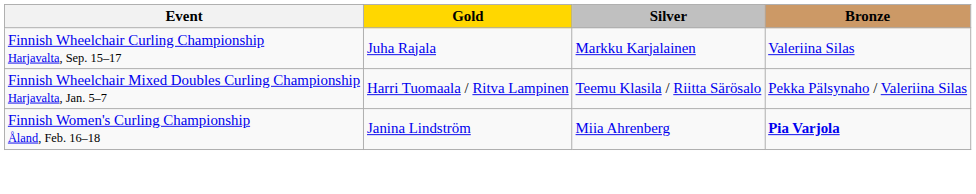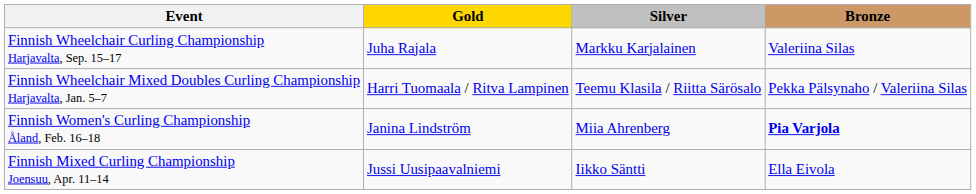 <table class="wikitable">
 <tr>
 <th>Event</th>
 <th style="background:gold">Gold</th>
 <th style="background:silver">Silver</th>
 <th style="background:#cc9966">Bronze</th>
 </tr>
 <tr>
 <td><a href='#'>Finnish Wheelchair Curling Championship</a> <br> <small><a href='#'>Harjavalta</a>, Sep. 15–17</small></td>
 <td><a href='#'>Juha Rajala</a></td>
 <td><a href='#'>Markku Karjalainen</a></td>
 <td><a href='#'>Valeriina Silas</a></td>
 </tr>
 <tr>
 <td><a href='#'>Finnish Wheelchair Mixed Doubles Curling Championship</a> <br> <small><a href='#'>Harjavalta</a>, Jan. 5–7</small></td>
 <td><a href='#'>Harri Tuomaala</a> / <a href='#'>Ritva Lampinen</a></td>
 <td><a href='#'>Teemu Klasila</a> / <a href='#'>Riitta Särösalo</a></td>
 <td><a href='#'>Pekka Pälsynaho</a> / <a href='#'>Valeriina Silas</a></td>
 </tr>
 <tr>
 <td><a href='#'>Finnish Women's Curling Championship</a> <br> <small><a href='#'>Åland</a>, Feb. 16–18</small></td>
 <td><a href='#'>Janina Lindström</a></td>
 <td><a href='#'>Miia Ahrenberg</a></td>
 <td><strong><a href='#'>Pia Varjola</a></strong></td>
 </tr>
+<tr>
+<td><a href='#'>Finnish Mixed Curling Championship</a> <br> <small><a href='#'>Joensuu</a>, Apr. 11–14</small></td>
+<td><a href='#'>Jussi Uusipaavalniemi</a></td>
+<td><a href='#'>Iikko Säntti</a></td>
+<td><a href='#'>Ella Eivola</a><br></td>
+</tr>
 </table>
